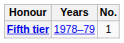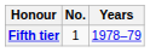 <table class="wikitable plainrowheaders">
 <tr>
 <th scope=col>Honour</th>
+<th scope=col>No.</th>
 <th scope=col>Years</th>
-<th scope=col>No.</th>
 </tr>
 <tr>
 <th scope=row><a href='#'>Fifth tier</a></th>
+<td align=center>1</td>
 <td><a href='#'>1978–79</a></td>
-<td align=center>1</td>
 </tr>
 </table>
